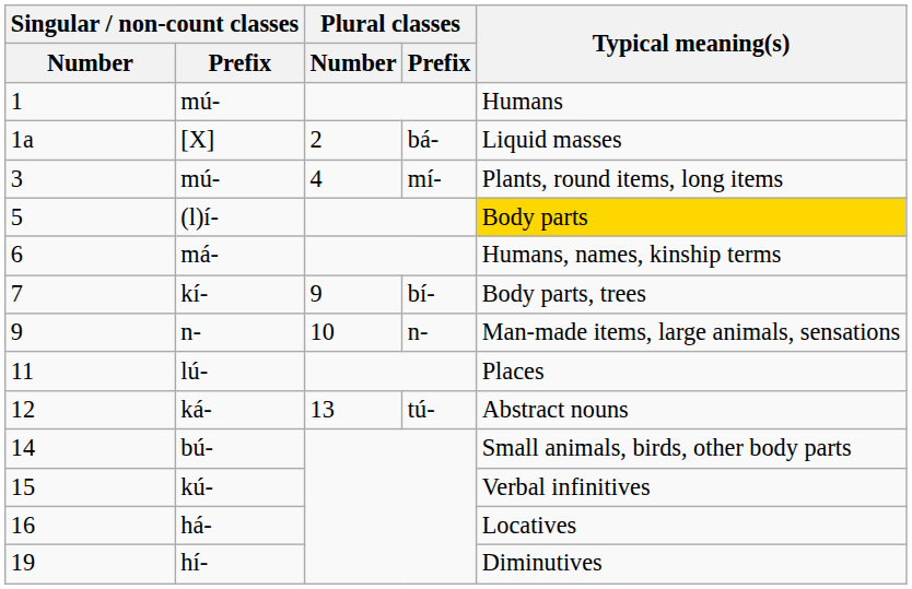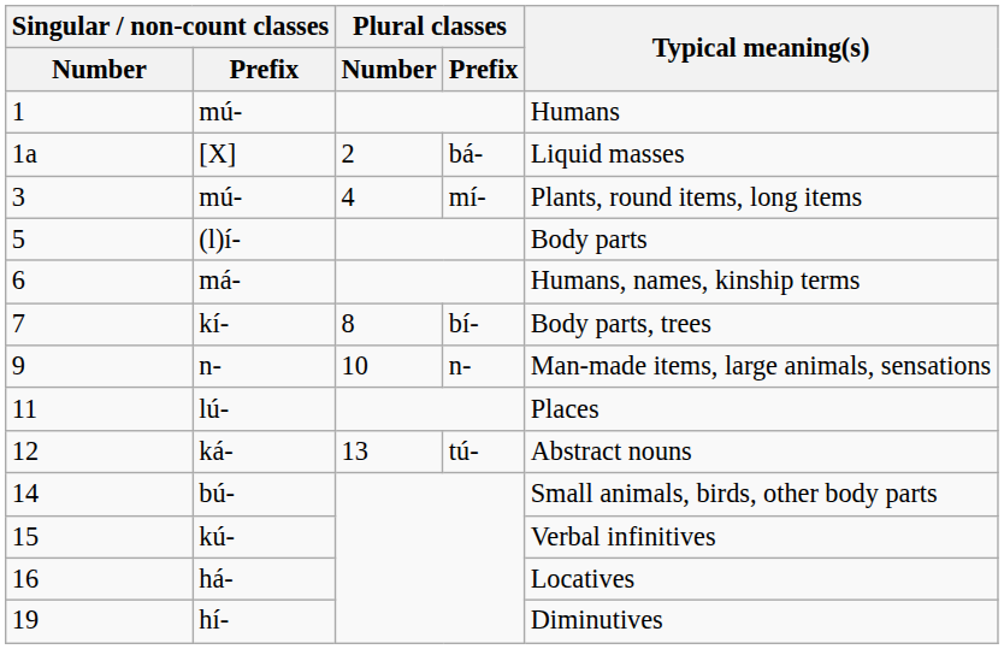 <table class="wikitable">
 <tr>
 <th colspan="2">Singular / non-count classes</th>
 <th colspan="2">Plural classes</th>
 <th rowspan="2">Typical meaning(s)</th>
 </tr>
 <tr>
 <th>Number</th>
 <th>Prefix</th>
 <th>Number</th>
 <th>Prefix</th>
 </tr>
 <tr>
 <td>1</td>
 <td>mú-</td>
 <td colspan="2"></td>
 <td>Humans</td>
 </tr>
 <tr>
 <td>1a</td>
 <td>[X]</td>
 <td>2</td>
 <td>bá-</td>
 <td>Liquid masses</td>
 </tr>
 <tr>
 <td>3</td>
 <td>mú-</td>
 <td>4</td>
 <td>mí-</td>
 <td>Plants, round items, long items</td>
 </tr>
 <tr>
 <td>5</td>
 <td>(l)í-</td>
 <td colspan="2"></td>
-<td style="background: gold;">Body parts</td>
+<td>Body parts</td>
 </tr>
 <tr>
 <td>6</td>
 <td>má-</td>
 <td colspan="2"></td>
 <td>Humans, names, kinship terms</td>
 </tr>
 <tr>
 <td>7</td>
 <td>kí-</td>
-<td>9</td>
+<td>8</td>
 <td>bí-</td>
 <td>Body parts, trees</td>
 </tr>
 <tr>
 <td>9</td>
 <td>n-</td>
 <td>10</td>
 <td>n-</td>
 <td>Man-made items, large animals, sensations</td>
 </tr>
 <tr>
 <td>11</td>
 <td>lú-</td>
 <td colspan="2"></td>
 <td>Places</td>
 </tr>
 <tr>
 <td>12</td>
 <td>ká-</td>
 <td>13</td>
 <td>tú-</td>
 <td>Abstract nouns</td>
 </tr>
 <tr>
 <td>14</td>
 <td>bú-</td>
 <td colspan="2" rowspan="6"></td>
 <td>Small animals, birds, other body parts</td>
 </tr>
 <tr>
 <td>15</td>
 <td>kú-</td>
 <td>Verbal infinitives</td>
 </tr>
 <tr>
 <td>16</td>
 <td>há-</td>
 <td>Locatives</td>
 </tr>
 <tr>
 <td>19</td>
 <td>hí-</td>
 <td>Diminutives</td>
 </tr>
 </table>
